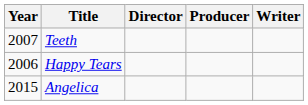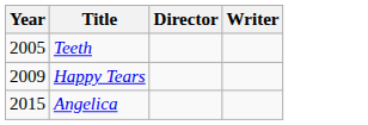 <table class="wikitable">
 <tr>
 <th>Year</th>
 <th>Title</th>
 <th>Director</th>
-<th>Producer</th>
 <th>Writer</th>
 </tr>
 <tr>
-<td>2007</td>
+<td>2005</td>
 <td><em><a href='#'>Teeth</a></em></td>
-<td></td>
 <td></td>
 <td></td>
 </tr>
 <tr>
-<td>2006</td>
+<td>2009</td>
 <td><em><a href='#'>Happy Tears</a></em></td>
-<td></td>
 <td></td>
 <td></td>
 </tr>
 <tr>
 <td>2015</td>
 <td><em><a href='#'>Angelica</a></em></td>
 <td></td>
 <td></td>
-<td></td>
 </tr>
 </table>
